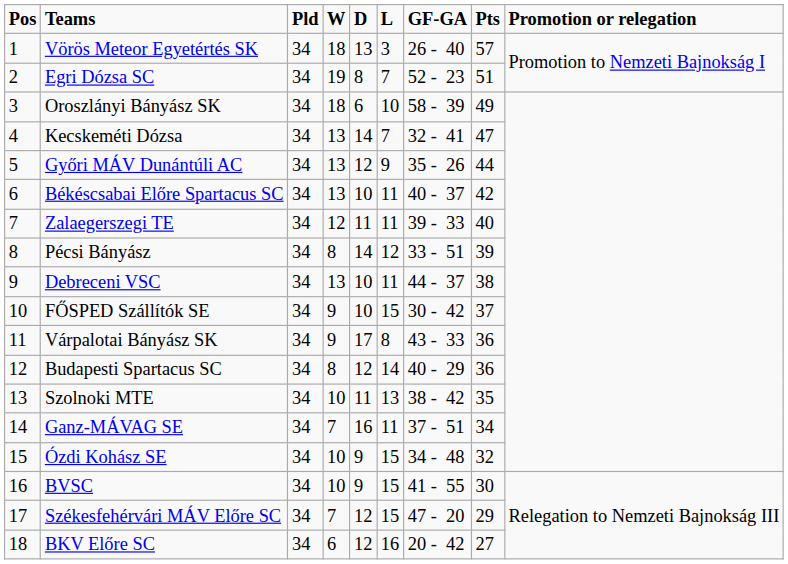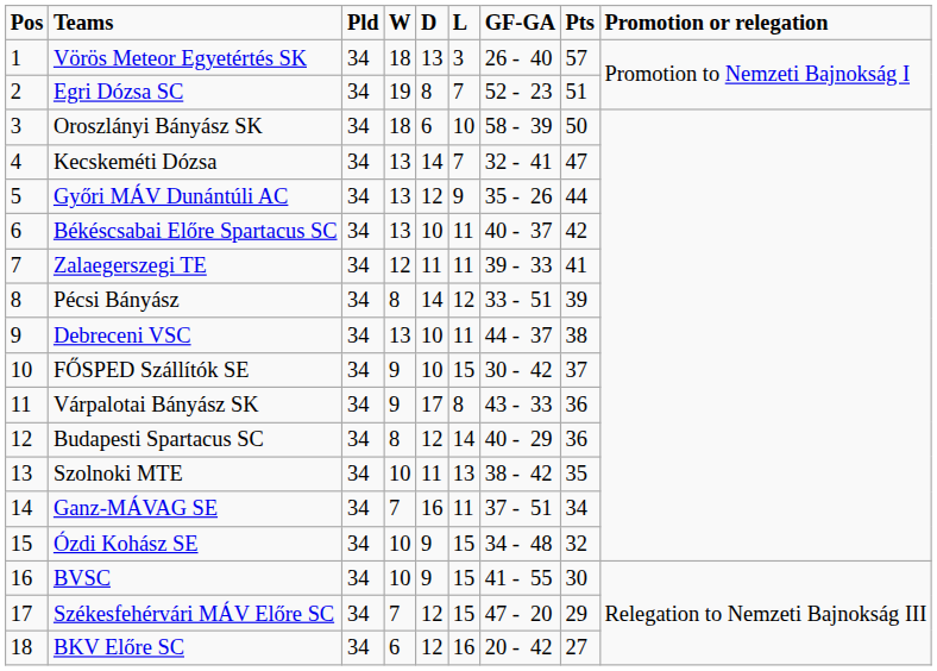 <table class="wikitable">
 <tr>
 <td><strong>Pos</strong></td>
 <td><strong>Teams</strong></td>
 <td><strong>Pld</strong></td>
 <td><strong>W</strong></td>
 <td><strong>D</strong></td>
 <td><strong>L</strong></td>
 <td><strong>GF-GA</strong></td>
 <td><strong>Pts</strong></td>
 <td><strong>Promotion or relegation</strong></td>
 </tr>
 <tr>
 <td>1</td>
 <td><a href='#'>Vörös Meteor Egyetértés SK</a></td>
 <td>34</td>
 <td>18</td>
 <td>13</td>
 <td>3</td>
 <td>26 -  40</td>
 <td>57</td>
 <td rowspan="2">Promotion to <a href='#'>Nemzeti Bajnokság I</a></td>
 </tr>
 <tr>
 <td>2</td>
 <td><a href='#'>Egri Dózsa SC</a></td>
 <td>34</td>
 <td>19</td>
 <td>8</td>
 <td>7</td>
 <td>52 -  23</td>
 <td>51</td>
 </tr>
 <tr>
 <td>3</td>
 <td>Oroszlányi Bányász SK</td>
 <td>34</td>
 <td>18</td>
 <td>6</td>
 <td>10</td>
 <td>58 -  39</td>
-<td>49</td>
+<td>50</td>
 <td rowspan="13"></td>
 </tr>
 <tr>
 <td>4</td>
 <td>Kecskeméti Dózsa</td>
 <td>34</td>
 <td>13</td>
 <td>14</td>
 <td>7</td>
 <td>32 -  41</td>
 <td>47</td>
 </tr>
 <tr>
 <td>5</td>
 <td><a href='#'>Győri MÁV Dunántúli AC</a></td>
 <td>34</td>
 <td>13</td>
 <td>12</td>
 <td>9</td>
 <td>35 -  26</td>
 <td>44</td>
 </tr>
 <tr>
 <td>6</td>
 <td><a href='#'>Békéscsabai Előre Spartacus SC</a></td>
 <td>34</td>
 <td>13</td>
 <td>10</td>
 <td>11</td>
 <td>40 -  37</td>
 <td>42</td>
 </tr>
 <tr>
 <td>7</td>
 <td><a href='#'>Zalaegerszegi TE</a></td>
 <td>34</td>
 <td>12</td>
 <td>11</td>
 <td>11</td>
 <td>39 -  33</td>
-<td>40</td>
+<td>41</td>
 </tr>
 <tr>
 <td>8</td>
 <td>Pécsi Bányász</td>
 <td>34</td>
 <td>8</td>
 <td>14</td>
 <td>12</td>
 <td>33 -  51</td>
 <td>39</td>
 </tr>
 <tr>
 <td>9</td>
 <td><a href='#'>Debreceni VSC</a></td>
 <td>34</td>
 <td>13</td>
 <td>10</td>
 <td>11</td>
 <td>44 -  37</td>
 <td>38</td>
 </tr>
 <tr>
 <td>10</td>
 <td>FŐSPED Szállítók SE</td>
 <td>34</td>
 <td>9</td>
 <td>10</td>
 <td>15</td>
 <td>30 -  42</td>
 <td>37</td>
 </tr>
 <tr>
 <td>11</td>
 <td>Várpalotai Bányász SK</td>
 <td>34</td>
 <td>9</td>
 <td>17</td>
 <td>8</td>
 <td>43 -  33</td>
 <td>36</td>
 </tr>
 <tr>
 <td>12</td>
 <td>Budapesti Spartacus SC</td>
 <td>34</td>
 <td>8</td>
 <td>12</td>
 <td>14</td>
 <td>40 -  29</td>
 <td>36</td>
 </tr>
 <tr>
 <td>13</td>
 <td>Szolnoki MTE</td>
 <td>34</td>
 <td>10</td>
 <td>11</td>
 <td>13</td>
 <td>38 -  42</td>
 <td>35</td>
 </tr>
 <tr>
 <td>14</td>
 <td><a href='#'>Ganz-MÁVAG SE</a></td>
 <td>34</td>
 <td>7</td>
 <td>16</td>
 <td>11</td>
 <td>37 -  51</td>
 <td>34</td>
 </tr>
 <tr>
 <td>15</td>
 <td><a href='#'>Ózdi Kohász SE</a></td>
 <td>34</td>
 <td>10</td>
 <td>9</td>
 <td>15</td>
 <td>34 -  48</td>
 <td>32</td>
 </tr>
 <tr>
 <td>16</td>
 <td><a href='#'>BVSC</a></td>
 <td>34</td>
 <td>10</td>
 <td>9</td>
 <td>15</td>
 <td>41 -  55</td>
 <td>30</td>
 <td rowspan="3">Relegation to Nemzeti Bajnokság III</td>
 </tr>
 <tr>
 <td>17</td>
 <td><a href='#'>Székesfehérvári MÁV Előre SC</a></td>
 <td>34</td>
 <td>7</td>
 <td>12</td>
 <td>15</td>
 <td>47 -  20</td>
 <td>29</td>
 </tr>
 <tr>
 <td>18</td>
 <td><a href='#'>BKV Előre SC</a></td>
 <td>34</td>
 <td>6</td>
 <td>12</td>
 <td>16</td>
 <td>20 -  42</td>
 <td>27</td>
 </tr>
 </table>
